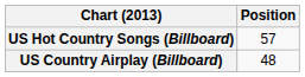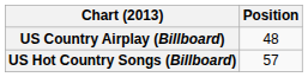 <table class="wikitable plainrowheaders" style="text-align:center;">
 <tr>
 <th scope="col">Chart (2013)</th>
 <th scope="col">Position</th>
 </tr>
 <tr>
+<th scope="row">US Country Airplay (<em>Billboard</em>)</th>
+<td>48</td>
+</tr>
+<tr>
 <th scope="row">US Hot Country Songs (<em>Billboard</em>)</th>
 <td>57</td>
 </tr>
-<tr>
-<th scope="row">US Country Airplay (<em>Billboard</em>)</th>
-<td>48</td>
-</tr>
 </table>
